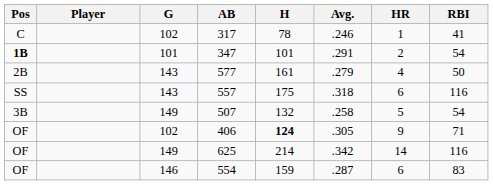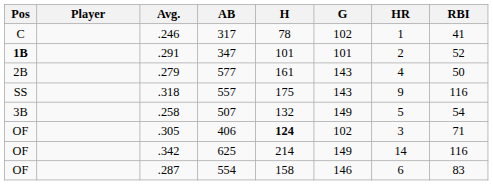 <table class="wikitable sortable">
 <tr>
 <th bgcolor="#DDDDFF" width="5%">Pos</th>
 <th bgcolor="#DDDDFF" width="16%">Player</th>
-<th bgcolor="#DDDDFF" width="9%">G</th>
+<th bgcolor="#DDDDFF" width="9%">Avg.</th>
 <th bgcolor="#DDDDFF" width="9%">AB</th>
 <th bgcolor="#DDDDFF" width="9%">H</th>
-<th bgcolor="#DDDDFF" width="9%">Avg.</th>
+<th bgcolor="#DDDDFF" width="9%">G</th>
 <th bgcolor="#DDDDFF" width="9%">HR</th>
 <th bgcolor="#DDDDFF" width="9%">RBI</th>
 </tr>
 <tr align="center">
 <td>C</td>
 <td></td>
-<td>102</td>
+<td>.246</td>
 <td>317</td>
 <td>78</td>
-<td>.246</td>
+<td>102</td>
 <td>1</td>
 <td>41</td>
 </tr>
 <tr align="center">
 <td><strong>1B</strong></td>
 <td></td>
-<td>101</td>
+<td>.291</td>
 <td>347</td>
 <td>101</td>
-<td>.291</td>
+<td>101</td>
 <td>2</td>
-<td>54</td>
+<td>52</td>
 </tr>
 <tr align="center">
 <td>2B</td>
 <td></td>
-<td>143</td>
+<td>.279</td>
 <td>577</td>
 <td>161</td>
-<td>.279</td>
+<td>143</td>
 <td>4</td>
 <td>50</td>
 </tr>
 <tr align="center">
 <td>SS</td>
 <td></td>
-<td>143</td>
+<td>.318</td>
 <td>557</td>
 <td>175</td>
-<td>.318</td>
-<td>6</td>
+<td>143</td>
+<td>9</td>
 <td>116</td>
 </tr>
 <tr align="center">
 <td>3B</td>
 <td></td>
-<td>149</td>
+<td>.258</td>
 <td>507</td>
 <td>132</td>
-<td>.258</td>
+<td>149</td>
 <td>5</td>
 <td>54</td>
 </tr>
 <tr align="center">
 <td>OF</td>
 <td></td>
-<td>102</td>
+<td>.305</td>
 <td>406</td>
 <td><strong>124</strong></td>
-<td>.305</td>
-<td>9</td>
+<td>102</td>
+<td>3</td>
 <td>71</td>
 </tr>
 <tr align="center">
 <td>OF</td>
 <td></td>
-<td>149</td>
+<td>.342</td>
 <td>625</td>
 <td>214</td>
-<td>.342</td>
+<td>149</td>
 <td>14</td>
 <td>116</td>
 </tr>
 <tr align="center">
 <td>OF</td>
 <td></td>
+<td>.287</td>
+<td>554</td>
+<td>158</td>
 <td>146</td>
-<td>554</td>
-<td>159</td>
-<td>.287</td>
 <td>6</td>
 <td>83</td>
 </tr>
 </table>
